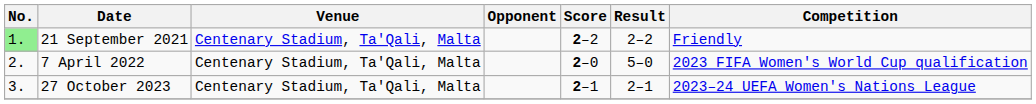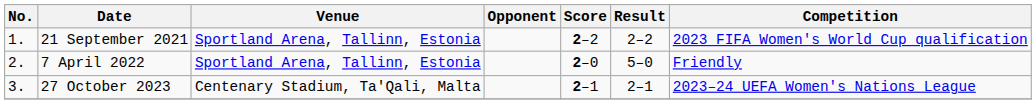 <table class="wikitable">
 <tr>
 <th>No.</th>
 <th>Date</th>
 <th>Venue</th>
 <th>Opponent</th>
 <th>Score</th>
 <th>Result</th>
 <th>Competition</th>
 </tr>
 <tr>
-<td style="background: lightgreen;">1.</td>
+<td>1.</td>
 <td>21 September 2021</td>
-<td><a href='#'>Centenary Stadium</a>, <a href='#'>Ta'Qali</a>, <a href='#'>Malta</a></td>
+<td><a href='#'>Sportland Arena</a>, <a href='#'>Tallinn</a>, <a href='#'>Estonia</a></td>
 <td></td>
 <td align=center><strong>2</strong>–2</td>
 <td align=center>2–2</td>
-<td><a href='#'>Friendly</a></td>
+<td><a href='#'>2023 FIFA Women's World Cup qualification</a></td>
 </tr>
 <tr>
 <td>2.</td>
 <td>7 April 2022</td>
-<td>Centenary Stadium, Ta'Qali, Malta</td>
+<td><a href='#'>Sportland Arena</a>, <a href='#'>Tallinn</a>, <a href='#'>Estonia</a></td>
 <td></td>
 <td align=center><strong>2</strong>–0</td>
 <td align=center>5–0</td>
-<td><a href='#'>2023 FIFA Women's World Cup qualification</a></td>
+<td><a href='#'>Friendly</a></td>
 </tr>
 <tr>
 <td>3.</td>
 <td>27 October 2023</td>
 <td>Centenary Stadium, Ta'Qali, Malta</td>
 <td></td>
 <td align=center><strong>2</strong>–1</td>
 <td align=center>2–1</td>
 <td><a href='#'>2023–24 UEFA Women's Nations League</a></td>
 </tr>
 <tr>
 </tr>
 </table>
